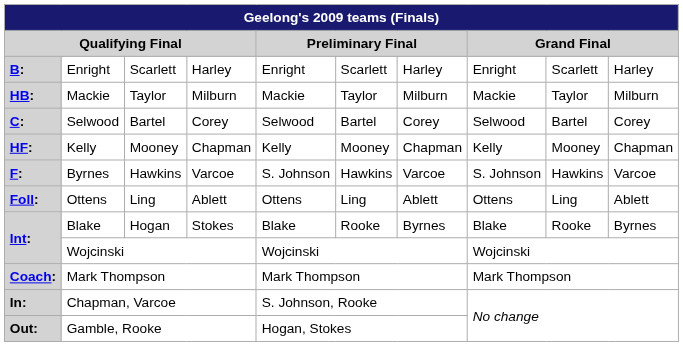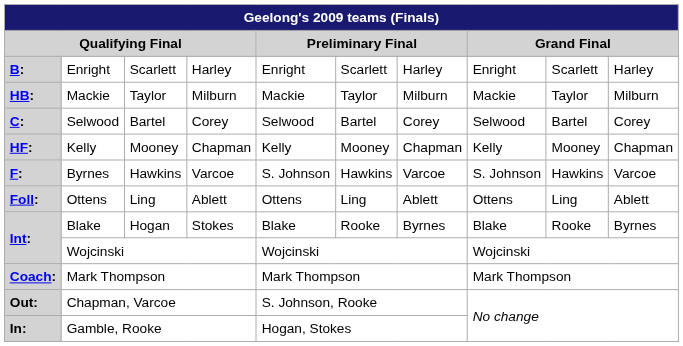 <table border="1" cellpadding="5" cellspacing="2" style="margin:auto; margin:1em 1em 1em 0; border:1px #aaa solid; border-collapse:collapse; font-size:89%;">
 <tr>
 <td colspan="10;"  style="background:#191970; color:white; text-align:center;"><strong>Geelong's 2009 teams (Finals)</strong></td>
 </tr>
 <tr style="text-align:center; background:#d3d3d3;">
 <td colspan="4;"><strong>Qualifying Final</strong></td>
 <td colspan="3;"><strong>Preliminary Final</strong></td>
 <td colspan="3;"><strong>Grand Final</strong></td>
 </tr>
 <tr>
 <td style="background:#d3d3d3;"><strong><a href='#'>B</a>:</strong></td>
 <td>Enright</td>
 <td>Scarlett</td>
 <td>Harley</td>
 <td>Enright</td>
 <td>Scarlett</td>
 <td>Harley</td>
 <td>Enright</td>
 <td>Scarlett</td>
 <td>Harley</td>
 </tr>
 <tr>
 <td style="background:#d3d3d3;"><strong><a href='#'>HB</a>:</strong></td>
 <td>Mackie</td>
 <td>Taylor</td>
 <td>Milburn</td>
 <td>Mackie</td>
 <td>Taylor</td>
 <td>Milburn</td>
 <td>Mackie</td>
 <td>Taylor</td>
 <td>Milburn</td>
 </tr>
 <tr>
 <td style="background:#d3d3d3;"><strong><a href='#'>C</a>:</strong></td>
 <td>Selwood</td>
 <td>Bartel</td>
 <td>Corey</td>
 <td>Selwood</td>
 <td>Bartel</td>
 <td>Corey</td>
 <td>Selwood</td>
 <td>Bartel</td>
 <td>Corey</td>
 </tr>
 <tr>
 <td style="background:#d3d3d3;"><strong><a href='#'>HF</a>:</strong></td>
 <td>Kelly</td>
 <td>Mooney</td>
 <td>Chapman</td>
 <td>Kelly</td>
 <td>Mooney</td>
 <td>Chapman</td>
 <td>Kelly</td>
 <td>Mooney</td>
 <td>Chapman</td>
 </tr>
 <tr>
 <td style="background:#d3d3d3;"><strong><a href='#'>F</a>:</strong></td>
 <td>Byrnes</td>
 <td>Hawkins</td>
 <td>Varcoe</td>
 <td>S. Johnson</td>
 <td>Hawkins</td>
 <td>Varcoe</td>
 <td>S. Johnson</td>
 <td>Hawkins</td>
 <td>Varcoe</td>
 </tr>
 <tr>
 <td style="background:#d3d3d3;"><strong><a href='#'>Foll</a>:</strong></td>
 <td>Ottens</td>
 <td>Ling</td>
 <td>Ablett</td>
 <td>Ottens</td>
 <td>Ling</td>
 <td>Ablett</td>
 <td>Ottens</td>
 <td>Ling</td>
 <td>Ablett</td>
 </tr>
 <tr>
 <td rowspan="2;" style="background:#d3d3d3;"><strong><a href='#'>Int</a>:</strong></td>
 <td>Blake</td>
 <td>Hogan</td>
 <td>Stokes</td>
 <td>Blake</td>
 <td>Rooke</td>
 <td>Byrnes</td>
 <td>Blake</td>
 <td>Rooke</td>
 <td>Byrnes</td>
 </tr>
 <tr>
 <td colspan=3>Wojcinski</td>
 <td colspan=3>Wojcinski</td>
 <td colspan=3>Wojcinski</td>
 </tr>
 <tr>
 <td style="background:#d3d3d3;"><strong><a href='#'>Coach</a>:</strong></td>
 <td colspan=3>Mark Thompson</td>
 <td colspan=3>Mark Thompson</td>
 <td colspan=3>Mark Thompson</td>
 </tr>
 <tr>
-<td style="background:#d3d3d3;"> <strong>In:</strong></td>
+<td style="background:#d3d3d3;"> <strong>Out:</strong></td>
 <td colspan=3>Chapman, Varcoe</td>
 <td colspan=3>S. Johnson, Rooke</td>
 <td colspan=3 rowspan=2><em>No change</em></td>
 </tr>
 <tr>
-<td style="background:#d3d3d3;"> <strong>Out:</strong></td>
+<td style="background:#d3d3d3;"> <strong>In:</strong></td>
 <td colspan=3>Gamble, Rooke</td>
 <td colspan=3>Hogan, Stokes</td>
 </tr>
 </table>
